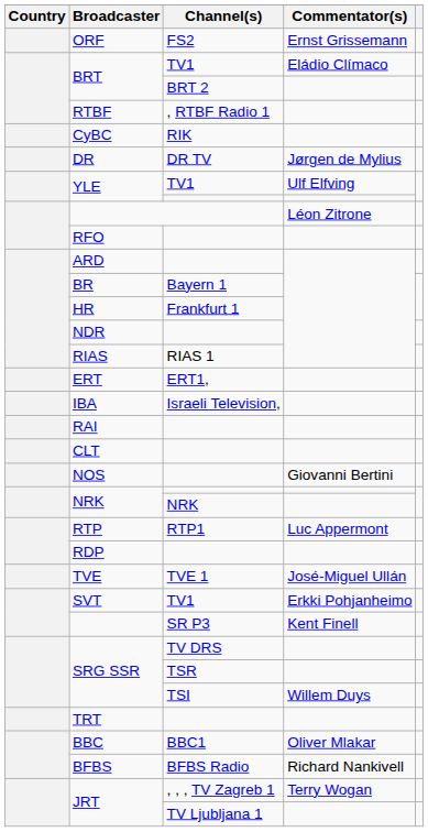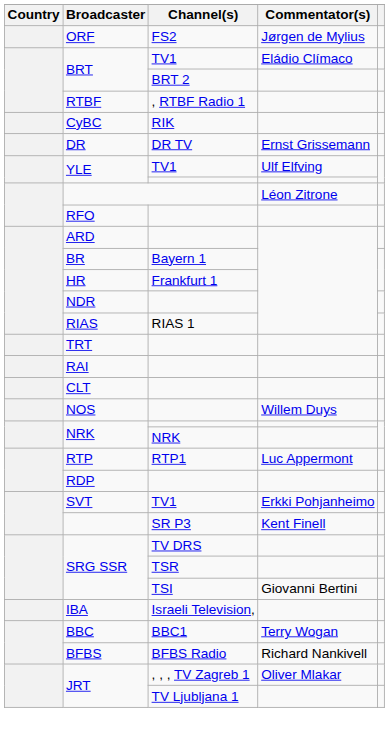 <table class="wikitable plainrowheaders">
 <tr>
 </tr>
 <tr>
 <th scope="col">Country</th>
 <th scope="col">Broadcaster</th>
 <th scope="col">Channel(s)</th>
 <th scope="col">Commentator(s)</th>
 <th scope="col"></th>
 </tr>
 <tr>
 <th scope="row"></th>
 <td><a href='#'>ORF</a></td>
 <td><a href='#'>FS2</a></td>
-<td><a href='#'>Ernst Grissemann</a></td>
+<td><a href='#'>Jørgen de Mylius</a></td>
 <td style="text-align:center"></td>
 </tr>
 <tr>
 <th scope="rowgroup" rowspan="3"></th>
 <td rowspan="2"><a href='#'>BRT</a></td>
 <td><a href='#'>TV1</a></td>
 <td><a href='#'>Eládio Clímaco</a></td>
 <td style="text-align:center"></td>
 </tr>
 <tr>
 <td><a href='#'>BRT 2</a></td>
 <td></td>
 <td style="text-align:center"></td>
 </tr>
 <tr>
 <td><a href='#'>RTBF</a></td>
 <td>, <a href='#'>RTBF Radio 1</a></td>
 <td></td>
 <td style="text-align:center"></td>
 </tr>
 <tr>
 <th scope="row"></th>
 <td><a href='#'>CyBC</a></td>
 <td><a href='#'>RIK</a></td>
 <td></td>
 <td style="text-align:center"></td>
 </tr>
 <tr>
 <th scope="row"></th>
 <td><a href='#'>DR</a></td>
 <td><a href='#'>DR TV</a></td>
-<td><a href='#'>Jørgen de Mylius</a></td>
+<td><a href='#'>Ernst Grissemann</a></td>
 <td style="text-align:center"></td>
 </tr>
 <tr>
 <th scope="rowgroup" rowspan="2"></th>
 <td rowspan="2"><a href='#'>YLE</a></td>
 <td><a href='#'>TV1</a></td>
 <td><a href='#'>Ulf Elfving</a></td>
 <td style="text-align:center" rowspan="2"></td>
 </tr>
 <tr>
 <td></td>
 <td></td>
 </tr>
 <tr>
 <th scope="rowgroup" rowspan="2"></th>
 <td colspan="2"></td>
 <td><a href='#'>Léon Zitrone</a></td>
 <td style="text-align:center"></td>
 </tr>
 <tr>
 <td><a href='#'>RFO</a></td>
 <td></td>
 <td></td>
 <td style="text-align:center"></td>
 </tr>
 <tr>
 <th scope="rowgroup" rowspan="5"></th>
 <td><a href='#'>ARD</a></td>
 <td></td>
 <td rowspan="5"></td>
 <td style="text-align:center"></td>
 </tr>
 <tr>
 <td><a href='#'>BR</a></td>
 <td><a href='#'>Bayern 1</a></td>
 <td style="text-align:center" rowspan="2"></td>
 </tr>
 <tr>
 <td><a href='#'>HR</a></td>
 <td><a href='#'>Frankfurt 1</a></td>
 </tr>
 <tr>
 <td><a href='#'>NDR</a></td>
 <td></td>
 <td style="text-align:center"></td>
 </tr>
 <tr>
 <td><a href='#'>RIAS</a></td>
 <td>RIAS 1</td>
 <td style="text-align:center"></td>
 </tr>
 <tr>
 <th scope="row"></th>
-<td><a href='#'>ERT</a></td>
-<td><a href='#'>ERT1</a>, </td>
+<td><a href='#'>TRT</a></td>
 <td></td>
-<td style="text-align:center"></td>
-</tr>
-<tr>
-<th scope="row"></th>
-<td><a href='#'>IBA</a></td>
-<td><a href='#'>Israeli Television</a>, </td>
 <td></td>
 <td style="text-align:center"></td>
 </tr>
 <tr>
 <th scope="row"></th>
 <td><a href='#'>RAI</a></td>
 <td></td>
 <td></td>
 <td style="text-align:center"></td>
 </tr>
 <tr>
 <th scope="row"></th>
 <td><a href='#'>CLT</a></td>
 <td></td>
 <td></td>
 <td style="text-align:center"></td>
 </tr>
 <tr>
 <th scope="row"></th>
 <td><a href='#'>NOS</a></td>
 <td></td>
-<td>Giovanni Bertini</td>
+<td><a href='#'>Willem Duys</a></td>
 <td style="text-align:center"></td>
 </tr>
 <tr>
 <th scope="rowgroup" rowspan="2"></th>
 <td rowspan="2"><a href='#'>NRK</a></td>
 <td></td>
 <td></td>
 <td style="text-align:center" rowspan="2"></td>
 </tr>
 <tr>
 <td><a href='#'>NRK</a></td>
 <td></td>
 </tr>
 <tr>
 <th scope="rowgroup" rowspan="2"></th>
 <td><a href='#'>RTP</a></td>
 <td><a href='#'>RTP1</a></td>
 <td><a href='#'>Luc Appermont</a></td>
 <td style="text-align:center"></td>
 </tr>
 <tr>
 <td><a href='#'>RDP</a></td>
 <td></td>
 <td></td>
-<td style="text-align:center"></td>
-</tr>
-<tr>
-<th scope="row"></th>
-<td><a href='#'>TVE</a></td>
-<td><a href='#'>TVE 1</a></td>
-<td><a href='#'>José-Miguel Ullán</a></td>
 <td style="text-align:center"></td>
 </tr>
 <tr>
 <th scope="rowgroup" rowspan="2"></th>
 <td><a href='#'>SVT</a></td>
 <td><a href='#'>TV1</a></td>
 <td><a href='#'>Erkki Pohjanheimo</a></td>
 <td style="text-align:center"></td>
 </tr>
 <tr>
 <td></td>
 <td><a href='#'>SR P3</a></td>
 <td><a href='#'>Kent Finell</a></td>
 <td style="text-align:center"></td>
 </tr>
 <tr>
 <th scope="rowgroup" rowspan="3"></th>
 <td rowspan="3"><a href='#'>SRG SSR</a></td>
 <td><a href='#'>TV DRS</a></td>
 <td></td>
 <td style="text-align:center"></td>
 </tr>
 <tr>
 <td><a href='#'>TSR</a></td>
 <td></td>
 <td style="text-align:center"></td>
 </tr>
 <tr>
 <td><a href='#'>TSI</a></td>
-<td><a href='#'>Willem Duys</a></td>
+<td>Giovanni Bertini</td>
 <td style="text-align:center"></td>
 </tr>
 <tr>
 <th scope="row"></th>
-<td><a href='#'>TRT</a></td>
-<td></td>
+<td><a href='#'>IBA</a></td>
+<td><a href='#'>Israeli Television</a>, </td>
 <td></td>
 <td style="text-align:center"></td>
 </tr>
 <tr>
 <th scope="rowgroup" rowspan="2"></th>
 <td><a href='#'>BBC</a></td>
 <td><a href='#'>BBC1</a></td>
-<td><a href='#'>Oliver Mlakar</a></td>
+<td><a href='#'>Terry Wogan</a></td>
 <td style="text-align:center"></td>
 </tr>
 <tr>
 <td><a href='#'>BFBS</a></td>
 <td><a href='#'>BFBS Radio</a></td>
 <td>Richard Nankivell</td>
 <td style="text-align:center"></td>
 </tr>
 <tr>
 <th scope="rowgroup" rowspan="2"></th>
 <td rowspan="2"><a href='#'>JRT</a></td>
 <td>, , , <a href='#'>TV Zagreb 1</a></td>
-<td><a href='#'>Terry Wogan</a></td>
+<td><a href='#'>Oliver Mlakar</a></td>
 <td style="text-align:center"></td>
 </tr>
 <tr>
 <td><a href='#'>TV Ljubljana 1</a></td>
 <td></td>
 <td style="text-align:center"></td>
 </tr>
 </table>
